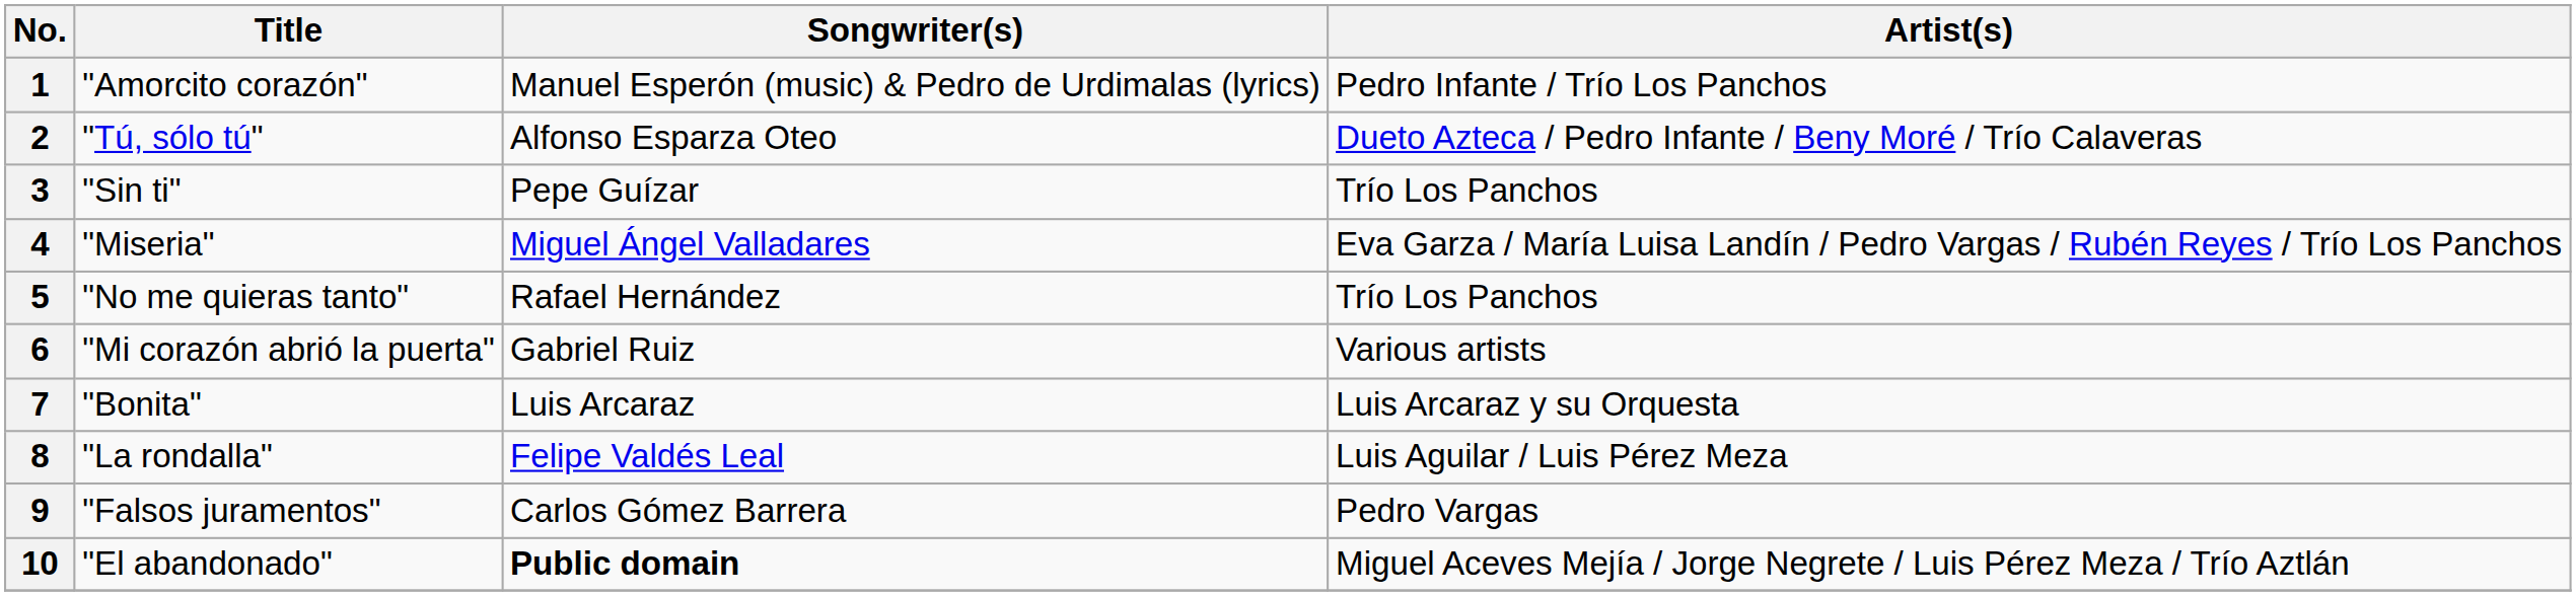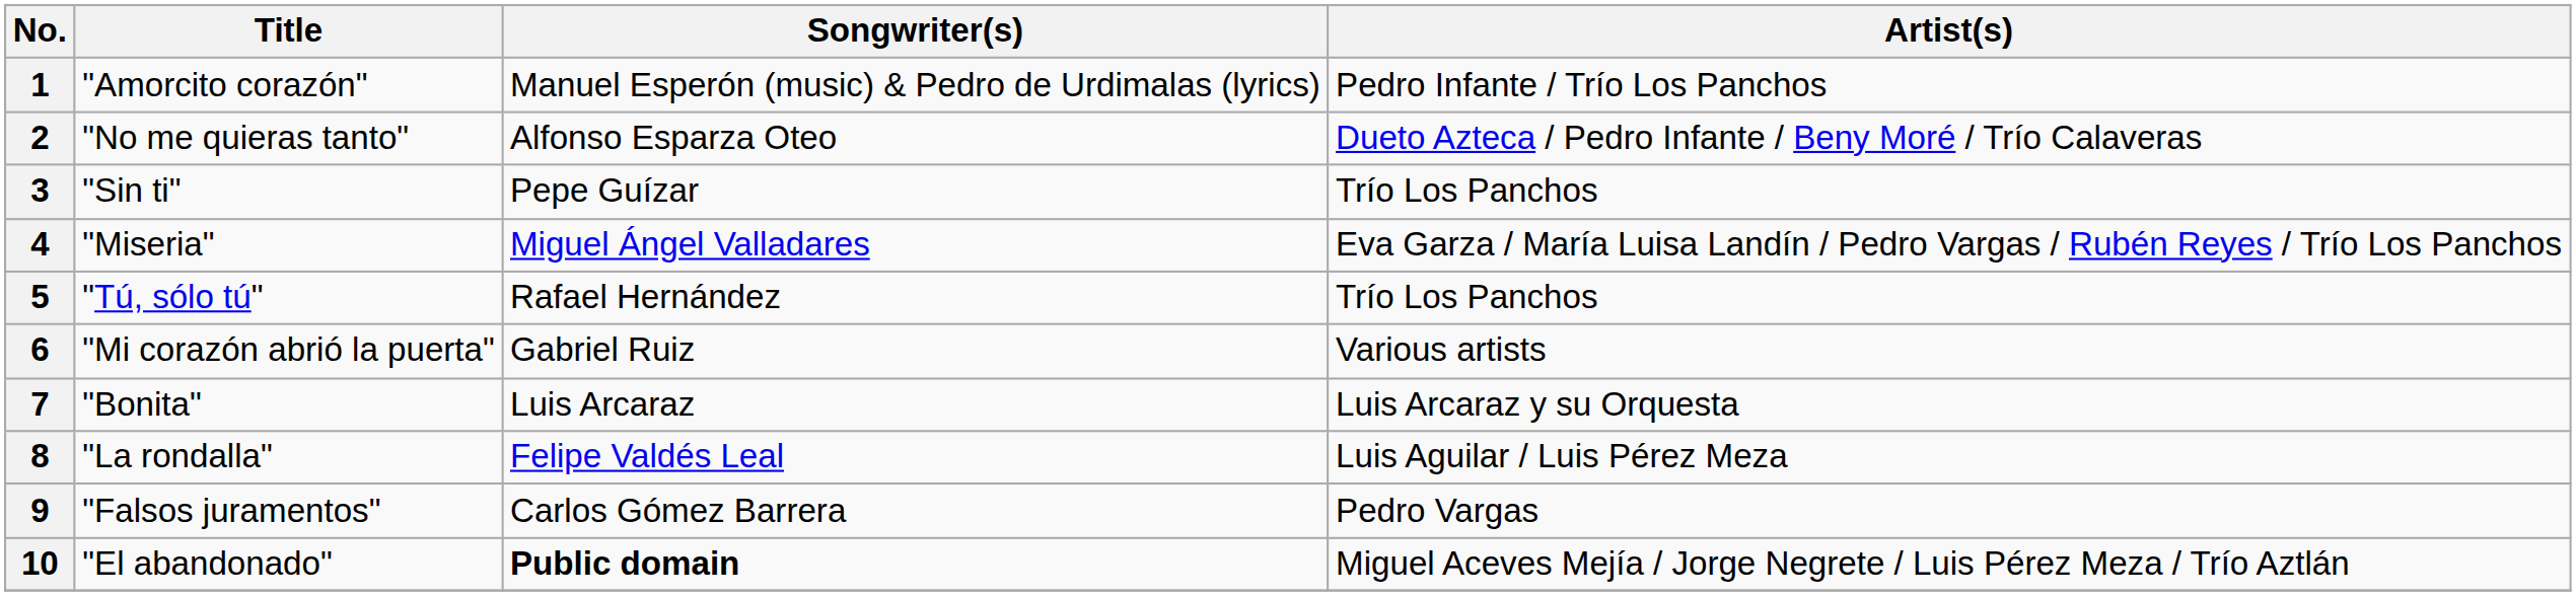 <table class="wikitable sortable" style="text-align: left">
 <tr>
 <th scope="col">No.</th>
 <th scope="col">Title</th>
 <th scope="col">Songwriter(s)</th>
 <th scope="col">Artist(s)</th>
 </tr>
 <tr>
 <th scope="row">1</th>
 <td>"Amorcito corazón"</td>
 <td>Manuel Esperón (music) & Pedro de Urdimalas (lyrics)</td>
 <td>Pedro Infante / Trío Los Panchos</td>
 </tr>
 <tr>
 <th scope="row">2</th>
-<td>"<a href='#'>Tú, sólo tú</a>"</td>
+<td>"No me quieras tanto"</td>
 <td>Alfonso Esparza Oteo</td>
 <td><a href='#'>Dueto Azteca</a> / Pedro Infante / <a href='#'>Beny Moré</a> / Trío Calaveras</td>
 </tr>
 <tr>
 <th scope="row">3</th>
 <td>"Sin ti"</td>
 <td>Pepe Guízar</td>
 <td>Trío Los Panchos</td>
 </tr>
 <tr>
 <th scope="row">4</th>
 <td>"Miseria"</td>
 <td><a href='#'>Miguel Ángel Valladares</a></td>
 <td>Eva Garza / María Luisa Landín / Pedro Vargas / <a href='#'>Rubén Reyes</a> / Trío Los Panchos</td>
 </tr>
 <tr>
 <th scope="row">5</th>
-<td>"No me quieras tanto"</td>
+<td>"<a href='#'>Tú, sólo tú</a>"</td>
 <td>Rafael Hernández</td>
 <td>Trío Los Panchos</td>
 </tr>
 <tr>
 <th scope="row">6</th>
 <td>"Mi corazón abrió la puerta"</td>
 <td>Gabriel Ruiz</td>
 <td>Various artists</td>
 </tr>
 <tr>
 <th scope="row">7</th>
 <td>"Bonita"</td>
 <td>Luis Arcaraz</td>
 <td>Luis Arcaraz y su Orquesta</td>
 </tr>
 <tr>
 <th scope="row">8</th>
 <td>"La rondalla"</td>
 <td><a href='#'>Felipe Valdés Leal</a></td>
 <td>Luis Aguilar / Luis Pérez Meza</td>
 </tr>
 <tr>
 <th scope="row">9</th>
 <td>"Falsos juramentos"</td>
 <td>Carlos Gómez Barrera</td>
 <td>Pedro Vargas</td>
 </tr>
 <tr>
 <th scope="row">10</th>
 <td>"El abandonado"</td>
 <td><strong>Public domain</strong></td>
 <td>Miguel Aceves Mejía / Jorge Negrete / Luis Pérez Meza / Trío Aztlán</td>
 </tr>
 <tr>
 </tr>
 </table>
